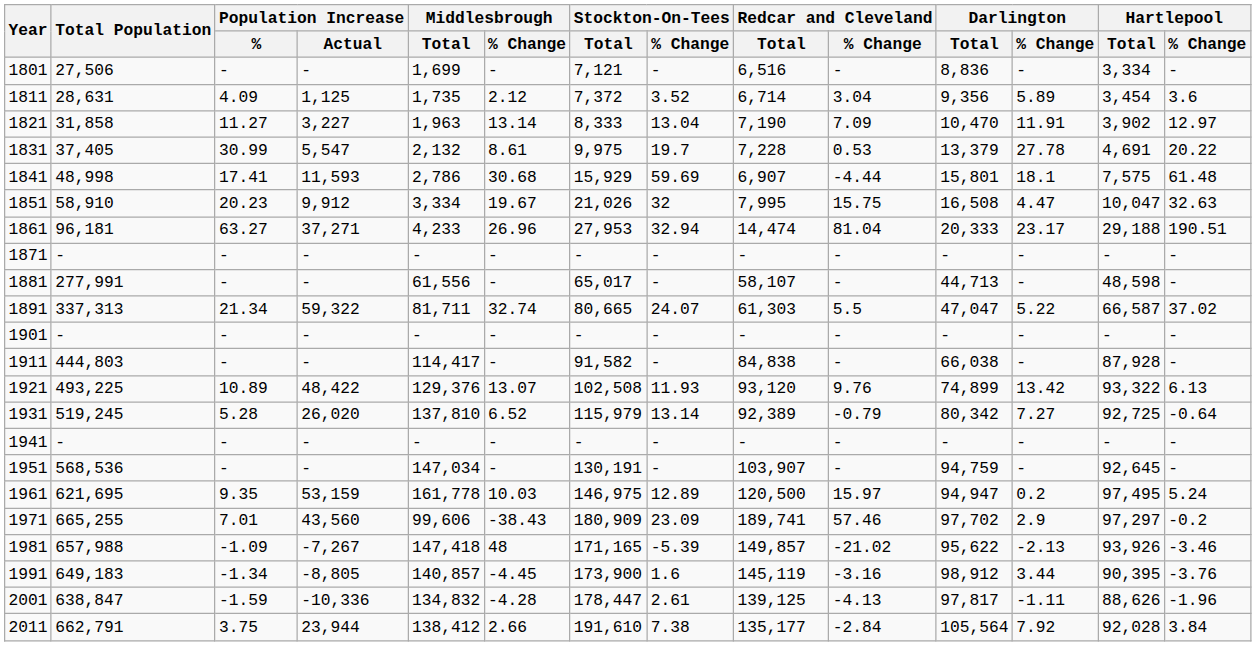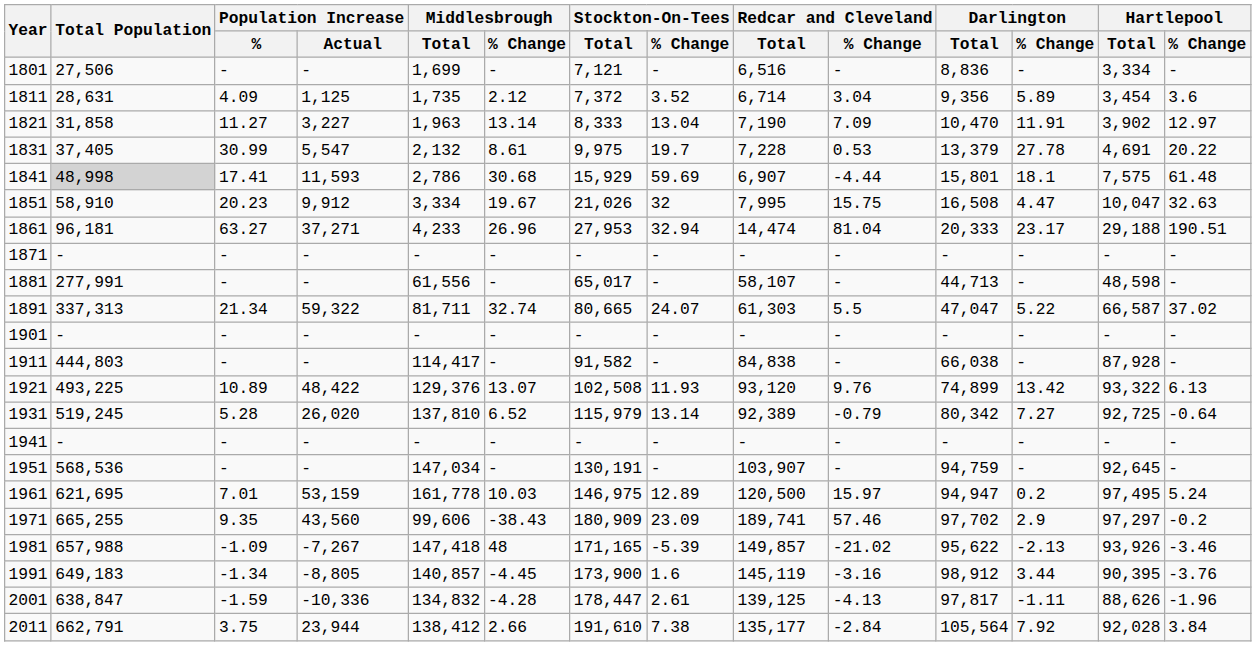 <table class="wikitable sortable">
 <tr>
 <th rowspan="2">Year</th>
 <th rowspan="2">Total Population</th>
 <th colspan="2">Population Increase</th>
 <th colspan="2">Middlesbrough</th>
 <th colspan="2">Stockton-On-Tees</th>
 <th colspan="2">Redcar and Cleveland</th>
 <th colspan="2">Darlington</th>
 <th colspan="2">Hartlepool</th>
 </tr>
 <tr>
 <th><strong>%</strong></th>
 <th>Actual</th>
 <th>Total</th>
 <th>% Change</th>
 <th>Total</th>
 <th>% Change</th>
 <th>Total</th>
 <th>% Change</th>
 <th>Total</th>
 <th>% Change</th>
 <th>Total</th>
 <th>% Change</th>
 </tr>
 <tr>
 <td>1801</td>
 <td>27,506</td>
 <td>-</td>
 <td>-</td>
 <td>1,699</td>
 <td>-</td>
 <td>7,121</td>
 <td>-</td>
 <td>6,516</td>
 <td>-</td>
 <td>8,836</td>
 <td>-</td>
 <td>3,334</td>
 <td>-</td>
 </tr>
 <tr>
 <td>1811</td>
 <td>28,631</td>
 <td>4.09</td>
 <td>1,125</td>
 <td>1,735</td>
 <td>2.12</td>
 <td>7,372</td>
 <td>3.52</td>
 <td>6,714</td>
 <td>3.04</td>
 <td>9,356</td>
 <td>5.89</td>
 <td>3,454</td>
 <td>3.6</td>
 </tr>
 <tr>
 <td>1821</td>
 <td>31,858</td>
 <td>11.27</td>
 <td>3,227</td>
 <td>1,963</td>
 <td>13.14</td>
 <td>8,333</td>
 <td>13.04</td>
 <td>7,190</td>
 <td>7.09</td>
 <td>10,470</td>
 <td>11.91</td>
 <td>3,902</td>
 <td>12.97</td>
 </tr>
 <tr>
 <td>1831</td>
 <td>37,405</td>
 <td>30.99</td>
 <td>5,547</td>
 <td>2,132</td>
 <td>8.61</td>
 <td>9,975</td>
 <td>19.7</td>
 <td>7,228</td>
 <td>0.53</td>
 <td>13,379</td>
 <td>27.78</td>
 <td>4,691</td>
 <td>20.22</td>
 </tr>
 <tr>
 <td>1841</td>
-<td>48,998</td>
+<td style="background: lightgrey;">48,998</td>
 <td>17.41</td>
 <td>11,593</td>
 <td>2,786</td>
 <td>30.68</td>
 <td>15,929</td>
 <td>59.69</td>
 <td>6,907</td>
 <td>-4.44</td>
 <td>15,801</td>
 <td>18.1</td>
 <td>7,575</td>
 <td>61.48</td>
 </tr>
 <tr>
 <td>1851</td>
 <td>58,910</td>
 <td>20.23</td>
 <td>9,912</td>
 <td>3,334</td>
 <td>19.67</td>
 <td>21,026</td>
 <td>32</td>
 <td>7,995</td>
 <td>15.75</td>
 <td>16,508</td>
 <td>4.47</td>
 <td>10,047</td>
 <td>32.63</td>
 </tr>
 <tr>
 <td>1861</td>
 <td>96,181</td>
 <td>63.27</td>
 <td>37,271</td>
 <td>4,233</td>
 <td>26.96</td>
 <td>27,953</td>
 <td>32.94</td>
 <td>14,474</td>
 <td>81.04</td>
 <td>20,333</td>
 <td>23.17</td>
 <td>29,188</td>
 <td>190.51</td>
 </tr>
 <tr>
 <td>1871</td>
 <td>-</td>
 <td>-</td>
 <td>-</td>
 <td>-</td>
 <td>-</td>
 <td>-</td>
 <td>-</td>
 <td>-</td>
 <td>-</td>
 <td>-</td>
 <td>-</td>
 <td>-</td>
 <td>-</td>
 </tr>
 <tr>
 <td>1881</td>
 <td>277,991</td>
 <td>-</td>
 <td>-</td>
 <td>61,556</td>
 <td>-</td>
 <td>65,017</td>
 <td>-</td>
 <td>58,107</td>
 <td>-</td>
 <td>44,713</td>
 <td>-</td>
 <td>48,598</td>
 <td>-</td>
 </tr>
 <tr>
 <td>1891</td>
 <td>337,313</td>
 <td>21.34</td>
 <td>59,322</td>
 <td>81,711</td>
 <td>32.74</td>
 <td>80,665</td>
 <td>24.07</td>
 <td>61,303</td>
 <td>5.5</td>
 <td>47,047</td>
 <td>5.22</td>
 <td>66,587</td>
 <td>37.02</td>
 </tr>
 <tr>
 <td>1901</td>
 <td>-</td>
 <td>-</td>
 <td>-</td>
 <td>-</td>
 <td>-</td>
 <td>-</td>
 <td>-</td>
 <td>-</td>
 <td>-</td>
 <td>-</td>
 <td>-</td>
 <td>-</td>
 <td>-</td>
 </tr>
 <tr>
 <td>1911</td>
 <td>444,803</td>
 <td>-</td>
 <td>-</td>
 <td>114,417</td>
 <td>-</td>
 <td>91,582</td>
 <td>-</td>
 <td>84,838</td>
 <td>-</td>
 <td>66,038</td>
 <td>-</td>
 <td>87,928</td>
 <td>-</td>
 </tr>
 <tr>
 <td>1921</td>
 <td>493,225</td>
 <td>10.89</td>
 <td>48,422</td>
 <td>129,376</td>
 <td>13.07</td>
 <td>102,508</td>
 <td>11.93</td>
 <td>93,120</td>
 <td>9.76</td>
 <td>74,899</td>
 <td>13.42</td>
 <td>93,322</td>
 <td>6.13</td>
 </tr>
 <tr>
 <td>1931</td>
 <td>519,245</td>
 <td>5.28</td>
 <td>26,020</td>
 <td>137,810</td>
 <td>6.52</td>
 <td>115,979</td>
 <td>13.14</td>
 <td>92,389</td>
 <td>-0.79</td>
 <td>80,342</td>
 <td>7.27</td>
 <td>92,725</td>
 <td>-0.64</td>
 </tr>
 <tr>
 <td>1941</td>
 <td>-</td>
 <td>-</td>
 <td>-</td>
 <td>-</td>
 <td>-</td>
 <td>-</td>
 <td>-</td>
 <td>-</td>
 <td>-</td>
 <td>-</td>
 <td>-</td>
 <td>-</td>
 <td>-</td>
 </tr>
 <tr>
 <td>1951</td>
 <td>568,536</td>
 <td>-</td>
 <td>-</td>
 <td>147,034</td>
 <td>-</td>
 <td>130,191</td>
 <td>-</td>
 <td>103,907</td>
 <td>-</td>
 <td>94,759</td>
 <td>-</td>
 <td>92,645</td>
 <td>-</td>
 </tr>
 <tr>
 <td>1961</td>
 <td>621,695</td>
-<td>9.35</td>
+<td>7.01</td>
 <td>53,159</td>
 <td>161,778</td>
 <td>10.03</td>
 <td>146,975</td>
 <td>12.89</td>
 <td>120,500</td>
 <td>15.97</td>
 <td>94,947</td>
 <td>0.2</td>
 <td>97,495</td>
 <td>5.24</td>
 </tr>
 <tr>
 <td>1971</td>
 <td>665,255</td>
-<td>7.01</td>
+<td>9.35</td>
 <td>43,560</td>
 <td>99,606</td>
 <td>-38.43</td>
 <td>180,909</td>
 <td>23.09</td>
 <td>189,741</td>
 <td>57.46</td>
 <td>97,702</td>
 <td>2.9</td>
 <td>97,297</td>
 <td>-0.2</td>
 </tr>
 <tr>
 <td>1981</td>
 <td>657,988</td>
 <td>-1.09</td>
 <td>-7,267</td>
 <td>147,418</td>
 <td>48</td>
 <td>171,165</td>
 <td>-5.39</td>
 <td>149,857</td>
 <td>-21.02</td>
 <td>95,622</td>
 <td>-2.13</td>
 <td>93,926</td>
 <td>-3.46</td>
 </tr>
 <tr>
 <td>1991</td>
 <td>649,183</td>
 <td>-1.34</td>
 <td>-8,805</td>
 <td>140,857</td>
 <td>-4.45</td>
 <td>173,900</td>
 <td>1.6</td>
 <td>145,119</td>
 <td>-3.16</td>
 <td>98,912</td>
 <td>3.44</td>
 <td>90,395</td>
 <td>-3.76</td>
 </tr>
 <tr>
 <td>2001</td>
 <td>638,847</td>
 <td>-1.59</td>
 <td>-10,336</td>
 <td>134,832</td>
 <td>-4.28</td>
 <td>178,447</td>
 <td>2.61</td>
 <td>139,125</td>
 <td>-4.13</td>
 <td>97,817</td>
 <td>-1.11</td>
 <td>88,626</td>
 <td>-1.96</td>
 </tr>
 <tr>
 <td>2011</td>
 <td>662,791</td>
 <td>3.75</td>
 <td>23,944</td>
 <td>138,412</td>
 <td>2.66</td>
 <td>191,610</td>
 <td>7.38</td>
 <td>135,177</td>
 <td>-2.84</td>
 <td>105,564</td>
 <td>7.92</td>
 <td>92,028</td>
 <td>3.84</td>
 </tr>
 </table>
